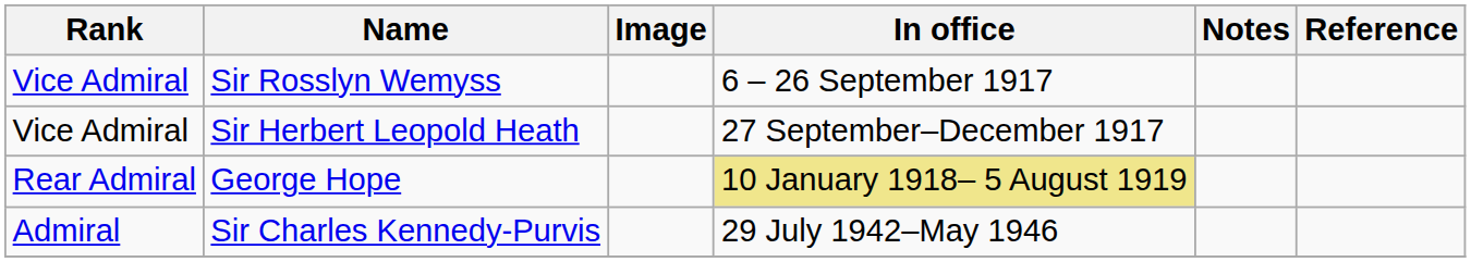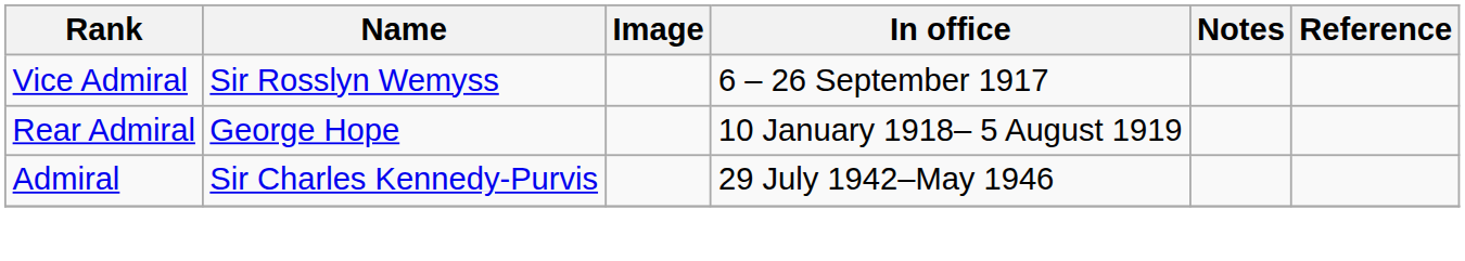 <table class="wikitable">
 <tr>
 <th>Rank</th>
 <th>Name</th>
 <th>Image</th>
 <th>In office</th>
 <th>Notes</th>
 <th>Reference</th>
 </tr>
 <tr>
 <td><a href='#'>Vice Admiral</a></td>
 <td><a href='#'>Sir Rosslyn Wemyss</a></td>
 <td></td>
 <td>6 – 26 September 1917</td>
 <td></td>
 <td></td>
 </tr>
 <tr>
-<td>Vice Admiral</td>
-<td><a href='#'>Sir Herbert Leopold Heath</a></td>
-<td></td>
-<td>27 September–December 1917</td>
-<td></td>
-<td></td>
-</tr>
-<tr>
 <td><a href='#'>Rear Admiral</a></td>
 <td><a href='#'>George Hope</a></td>
 <td></td>
-<td style="background: khaki;">10 January 1918– 5 August 1919</td>
+<td>10 January 1918– 5 August 1919</td>
 <td></td>
 <td></td>
 </tr>
 <tr>
 <td><a href='#'>Admiral</a></td>
 <td><a href='#'>Sir Charles Kennedy-Purvis</a></td>
 <td></td>
 <td>29 July 1942–May 1946</td>
 <td></td>
 <td></td>
 </tr>
 <tr>
 </tr>
 </table>
